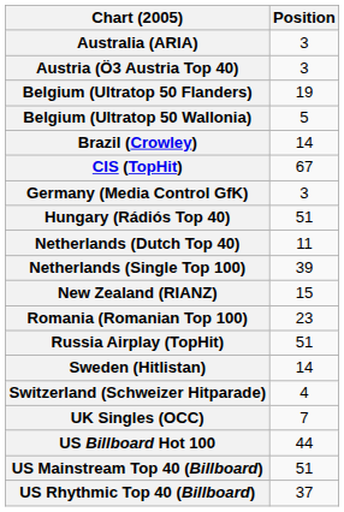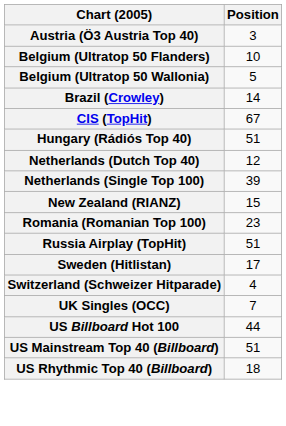 <table class="wikitable sortable plainrowheaders" style="text-align:center">
 <tr>
 <th>Chart (2005)</th>
 <th>Position</th>
-</tr>
-<tr>
-<th scope="row">Australia (ARIA)</th>
-<td>3</td>
 </tr>
 <tr>
 <th scope="row">Austria (Ö3 Austria Top 40)</th>
 <td>3</td>
 </tr>
 <tr>
 <th scope="row">Belgium (Ultratop 50 Flanders)</th>
-<td>19</td>
+<td>10</td>
 </tr>
 <tr>
 <th scope="row">Belgium (Ultratop 50 Wallonia)</th>
 <td>5</td>
 </tr>
 <tr>
 <th scope="row">Brazil (<a href='#'>Crowley</a>)</th>
 <td>14</td>
 </tr>
 <tr>
 <th scope="row"><a href='#'>CIS</a> (<a href='#'>TopHit</a>)</th>
 <td>67</td>
 </tr>
 <tr>
-<th scope="row">Germany (Media Control GfK)</th>
-<td>3</td>
-</tr>
-<tr>
 <th scope="row">Hungary (Rádiós Top 40)</th>
 <td>51</td>
 </tr>
 <tr>
 <th scope="row">Netherlands (Dutch Top 40)</th>
-<td>11</td>
+<td>12</td>
 </tr>
 <tr>
 <th scope="row">Netherlands (Single Top 100)</th>
 <td>39</td>
 </tr>
 <tr>
 <th scope="row">New Zealand (RIANZ)</th>
 <td>15</td>
 </tr>
 <tr>
 <th scope="row">Romania (Romanian Top 100)</th>
 <td>23</td>
 </tr>
 <tr>
 <th scope="row">Russia Airplay (TopHit)</th>
 <td>51</td>
 </tr>
 <tr>
 <th scope="row">Sweden (Hitlistan)</th>
-<td>14</td>
+<td>17</td>
 </tr>
 <tr>
 <th scope="row">Switzerland (Schweizer Hitparade)</th>
 <td>4</td>
 </tr>
 <tr>
 <th scope="row">UK Singles (OCC)</th>
 <td>7</td>
 </tr>
 <tr>
 <th scope="row">US <em>Billboard</em> Hot 100</th>
 <td>44</td>
 </tr>
 <tr>
 <th scope="row">US Mainstream Top 40 (<em>Billboard</em>)</th>
 <td>51</td>
 </tr>
 <tr>
 <th scope="row">US Rhythmic Top 40 (<em>Billboard</em>)</th>
-<td>37</td>
+<td>18</td>
 </tr>
 </table>
